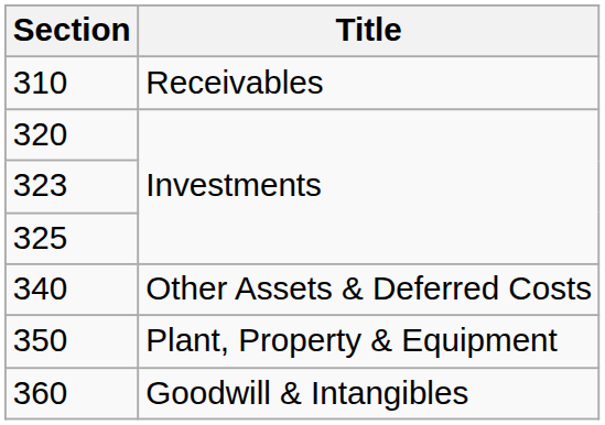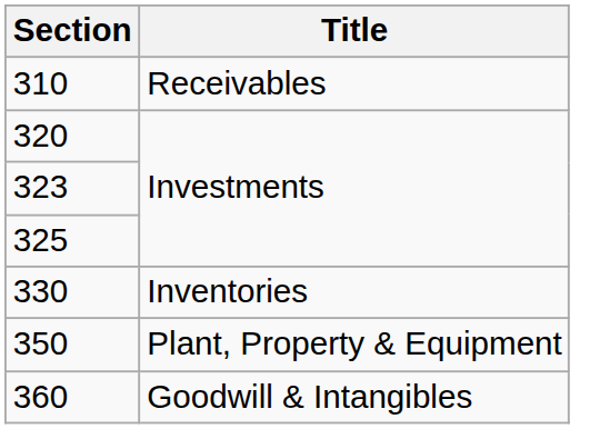 <table class="wikitable">
 <tr>
 <th>Section</th>
 <th>Title</th>
 </tr>
 <tr>
 <td>310</td>
 <td>Receivables</td>
 </tr>
 <tr>
 <td>320</td>
 <td rowspan="3">Investments</td>
 </tr>
 <tr>
 <td>323</td>
 </tr>
 <tr>
 <td>325</td>
 </tr>
 <tr>
-<td>340</td>
-<td>Other Assets & Deferred Costs</td>
+<td>330</td>
+<td>Inventories</td>
 </tr>
 <tr>
 <td>350</td>
 <td>Plant, Property & Equipment</td>
 </tr>
 <tr>
 <td>360</td>
 <td>Goodwill & Intangibles</td>
 </tr>
 </table>
